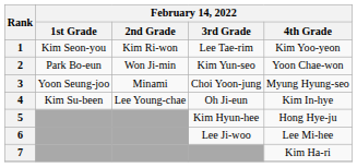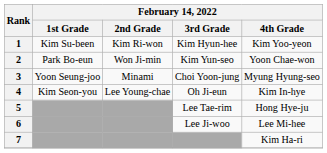 <table class="wikitable sortable" style="text-align:center">
 <tr>
 <th rowspan="2">Rank</th>
 <th colspan="4">February 14, 2022</th>
 </tr>
 <tr>
 <th>1st Grade</th>
 <th>2nd Grade</th>
 <th>3rd Grade</th>
 <th>4th Grade</th>
 </tr>
 <tr>
 <th>1</th>
-<td>Kim Seon-you</td>
+<td>Kim Su-been</td>
 <td>Kim Ri-won</td>
-<td>Lee Tae-rim</td>
+<td>Kim Hyun-hee</td>
 <td>Kim Yoo-yeon</td>
 </tr>
 <tr>
 <th>2</th>
 <td>Park Bo-eun</td>
 <td>Won Ji-min</td>
 <td>Kim Yun-seo</td>
 <td>Yoon Chae-won</td>
 </tr>
 <tr>
 <th>3</th>
 <td>Yoon Seung-joo</td>
 <td>Minami</td>
 <td>Choi Yoon-jung</td>
 <td>Myung Hyung-seo</td>
 </tr>
 <tr>
 <th>4</th>
-<td>Kim Su-been</td>
+<td>Kim Seon-you</td>
 <td>Lee Young-chae</td>
 <td>Oh Ji-eun</td>
 <td>Kim In-hye</td>
 </tr>
 <tr>
 <th>5</th>
 <td style="background:darkgray;"></td>
 <td style="background:darkgray;"></td>
-<td>Kim Hyun-hee</td>
+<td>Lee Tae-rim</td>
 <td>Hong Hye-ju</td>
 </tr>
 <tr>
 <th>6</th>
 <td style="background:darkgray;"></td>
 <td style="background:darkgray;"></td>
 <td>Lee Ji-woo</td>
 <td>Lee Mi-hee</td>
 </tr>
 <tr>
 <th>7</th>
 <td style="background:darkgray;"></td>
 <td style="background:darkgray;"></td>
 <td style="background:darkgray;"></td>
 <td>Kim Ha-ri</td>
 </tr>
 <tr>
 </tr>
 </table>
